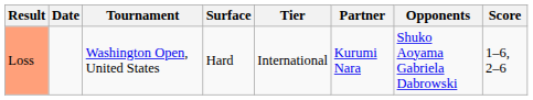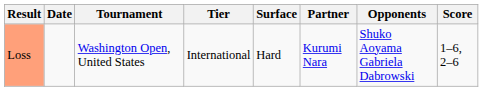 <table class="sortable wikitable">
 <tr>
 <th>Result</th>
 <th>Date</th>
 <th>Tournament</th>
+<th>Tier</th>
 <th>Surface</th>
-<th>Tier</th>
 <th>Partner</th>
 <th>Opponents</th>
 <th class="unsortable">Score</th>
 </tr>
 <tr>
 <td style="background:#ffa07a;">Loss</td>
 <td><a href='#'></a></td>
 <td><a href='#'>Washington Open</a>, United States</td>
+<td>International</td>
 <td>Hard</td>
-<td>International</td>
 <td> <a href='#'>Kurumi Nara</a></td>
 <td> <a href='#'>Shuko Aoyama</a> <br>  <a href='#'>Gabriela Dabrowski</a></td>
 <td>1–6, 2–6</td>
 </tr>
 </table>
